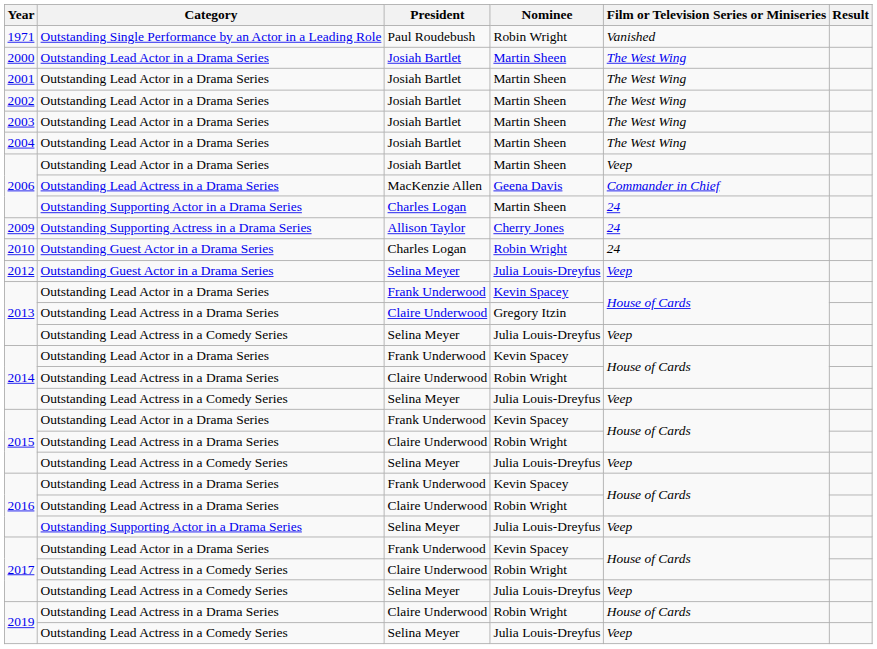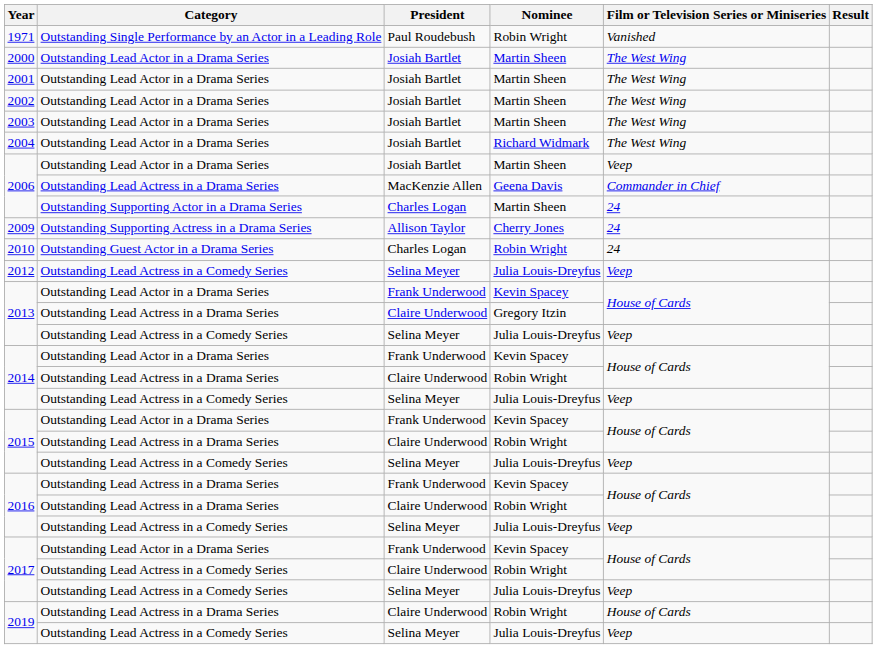 <table class="wikitable sortable">
 <tr>
 <th>Year</th>
 <th>Category</th>
 <th>President</th>
 <th>Nominee</th>
 <th>Film or Television Series or Miniseries</th>
 <th>Result</th>
 </tr>
 <tr>
 <td><a href='#'>1971</a></td>
 <td><a href='#'>Outstanding Single Performance by an Actor in a Leading Role</a></td>
 <td>Paul Roudebush</td>
 <td>Robin Wright</td>
 <td><em>Vanished</em></td>
 <td></td>
 </tr>
 <tr>
 <td><a href='#'>2000</a></td>
 <td><a href='#'>Outstanding Lead Actor in a Drama Series</a></td>
 <td><a href='#'>Josiah Bartlet</a></td>
 <td><a href='#'>Martin Sheen</a></td>
 <td><em><a href='#'>The West Wing</a></em></td>
 <td></td>
 </tr>
 <tr>
 <td><a href='#'>2001</a></td>
 <td>Outstanding Lead Actor in a Drama Series</td>
 <td>Josiah Bartlet</td>
 <td>Martin Sheen</td>
 <td><em>The West Wing</em></td>
 <td></td>
 </tr>
 <tr>
 <td><a href='#'>2002</a></td>
 <td>Outstanding Lead Actor in a Drama Series</td>
 <td>Josiah Bartlet</td>
 <td>Martin Sheen</td>
 <td><em>The West Wing</em></td>
 <td></td>
 </tr>
 <tr>
 <td><a href='#'>2003</a></td>
 <td>Outstanding Lead Actor in a Drama Series</td>
 <td>Josiah Bartlet</td>
 <td>Martin Sheen</td>
 <td><em>The West Wing</em></td>
 <td></td>
 </tr>
 <tr>
 <td><a href='#'>2004</a></td>
 <td>Outstanding Lead Actor in a Drama Series</td>
 <td>Josiah Bartlet</td>
-<td>Martin Sheen</td>
+<td><a href='#'>Richard Widmark</a></td>
 <td><em>The West Wing</em></td>
 <td></td>
 </tr>
 <tr>
 <td rowspan=3><a href='#'>2006</a></td>
 <td>Outstanding Lead Actor in a Drama Series</td>
 <td>Josiah Bartlet</td>
 <td>Martin Sheen</td>
 <td><em>Veep</em></td>
 <td></td>
 </tr>
 <tr>
 <td><a href='#'>Outstanding Lead Actress in a Drama Series</a></td>
 <td>MacKenzie Allen</td>
 <td><a href='#'>Geena Davis</a></td>
 <td><em><a href='#'>Commander in Chief</a></em></td>
 <td></td>
 </tr>
 <tr>
 <td><a href='#'>Outstanding Supporting Actor in a Drama Series</a></td>
 <td><a href='#'>Charles Logan</a></td>
 <td>Martin Sheen</td>
 <td><em><a href='#'>24</a></em></td>
 <td></td>
 </tr>
 <tr>
 <td><a href='#'>2009</a></td>
 <td><a href='#'>Outstanding Supporting Actress in a Drama Series</a></td>
 <td><a href='#'>Allison Taylor</a></td>
 <td><a href='#'>Cherry Jones</a></td>
 <td><em><a href='#'>24</a></em></td>
 <td></td>
 </tr>
 <tr>
 <td><a href='#'>2010</a></td>
 <td><a href='#'>Outstanding Guest Actor in a Drama Series</a></td>
 <td>Charles Logan</td>
 <td><a href='#'>Robin Wright</a></td>
 <td><em>24</em></td>
 <td></td>
 </tr>
 <tr>
 <td><a href='#'>2012</a></td>
-<td><a href='#'>Outstanding Guest Actor in a Drama Series</a></td>
+<td><a href='#'>Outstanding Lead Actress in a Comedy Series</a></td>
 <td><a href='#'>Selina Meyer</a></td>
 <td><a href='#'>Julia Louis-Dreyfus</a></td>
 <td><em><a href='#'>Veep</a></em></td>
 <td></td>
 </tr>
 <tr>
 <td rowspan=3><a href='#'>2013</a></td>
 <td>Outstanding Lead Actor in a Drama Series</td>
 <td><a href='#'>Frank Underwood</a></td>
 <td><a href='#'>Kevin Spacey</a></td>
 <td rowspan=2><em><a href='#'>House of Cards</a></em></td>
 <td></td>
 </tr>
 <tr>
 <td>Outstanding Lead Actress in a Drama Series</td>
 <td><a href='#'>Claire Underwood</a></td>
 <td>Gregory Itzin</td>
 <td></td>
 </tr>
 <tr>
 <td>Outstanding Lead Actress in a Comedy Series</td>
 <td>Selina Meyer</td>
 <td>Julia Louis-Dreyfus</td>
 <td><em>Veep</em></td>
 <td></td>
 </tr>
 <tr>
 <td rowspan=3><a href='#'>2014</a></td>
 <td>Outstanding Lead Actor in a Drama Series</td>
 <td>Frank Underwood</td>
 <td>Kevin Spacey</td>
 <td rowspan=2><em>House of Cards</em></td>
 <td></td>
 </tr>
 <tr>
 <td>Outstanding Lead Actress in a Drama Series</td>
 <td>Claire Underwood</td>
 <td>Robin Wright</td>
 <td></td>
 </tr>
 <tr>
 <td>Outstanding Lead Actress in a Comedy Series</td>
 <td>Selina Meyer</td>
 <td>Julia Louis-Dreyfus</td>
 <td><em>Veep</em></td>
 <td></td>
 </tr>
 <tr>
 <td rowspan=3><a href='#'>2015</a></td>
 <td>Outstanding Lead Actor in a Drama Series</td>
 <td>Frank Underwood</td>
 <td>Kevin Spacey</td>
 <td rowspan=2><em>House of Cards</em></td>
 <td></td>
 </tr>
 <tr>
 <td>Outstanding Lead Actress in a Drama Series</td>
 <td>Claire Underwood</td>
 <td>Robin Wright</td>
 <td></td>
 </tr>
 <tr>
 <td>Outstanding Lead Actress in a Comedy Series</td>
 <td>Selina Meyer</td>
 <td>Julia Louis-Dreyfus</td>
 <td><em>Veep</em></td>
 <td></td>
 </tr>
 <tr>
 <td rowspan=3><a href='#'>2016</a></td>
 <td>Outstanding Lead Actress in a Drama Series</td>
 <td>Frank Underwood</td>
 <td>Kevin Spacey</td>
 <td rowspan=2><em>House of Cards</em></td>
 <td></td>
 </tr>
 <tr>
 <td>Outstanding Lead Actress in a Drama Series</td>
 <td>Claire Underwood</td>
 <td>Robin Wright</td>
 <td></td>
 </tr>
 <tr>
-<td><a href='#'>Outstanding Supporting Actor in a Drama Series</a></td>
+<td>Outstanding Lead Actress in a Comedy Series</td>
 <td>Selina Meyer</td>
 <td>Julia Louis-Dreyfus</td>
 <td><em>Veep</em></td>
 <td></td>
 </tr>
 <tr>
 <td rowspan=3><a href='#'>2017</a></td>
 <td>Outstanding Lead Actor in a Drama Series</td>
 <td>Frank Underwood</td>
 <td>Kevin Spacey</td>
 <td rowspan=2><em>House of Cards</em></td>
 <td></td>
 </tr>
 <tr>
 <td>Outstanding Lead Actress in a Comedy Series</td>
 <td>Claire Underwood</td>
 <td>Robin Wright</td>
 <td></td>
 </tr>
 <tr>
 <td>Outstanding Lead Actress in a Comedy Series</td>
 <td>Selina Meyer</td>
 <td>Julia Louis-Dreyfus</td>
 <td><em>Veep</em></td>
 <td></td>
 </tr>
 <tr>
 <td rowspan=2><a href='#'>2019</a></td>
 <td>Outstanding Lead Actress in a Drama Series</td>
 <td>Claire Underwood</td>
 <td>Robin Wright</td>
 <td><em>House of Cards</em></td>
 <td></td>
 </tr>
 <tr>
 <td>Outstanding Lead Actress in a Comedy Series</td>
 <td>Selina Meyer</td>
 <td>Julia Louis-Dreyfus</td>
 <td><em>Veep</em></td>
 <td></td>
 </tr>
 </table>
